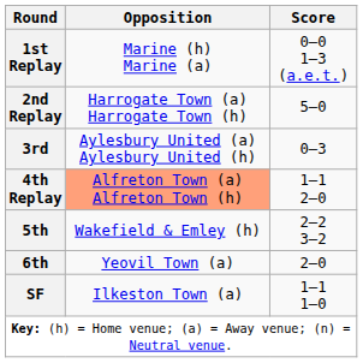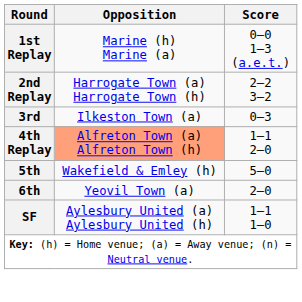 <table class="wikitable plainrowheaders" style="text-align:center;margin:0">
 <tr>
 <th scope="col" style="width:25px">Round</th>
 <th scope="col" style="width:175px">Opposition</th>
 <th scope="col" style="width:70px">Score</th>
 </tr>
 <tr>
 <th scope=row style="text-align:center">1st<br>Replay</th>
 <td><a href='#'>Marine</a> (h)<br><a href='#'>Marine</a> (a)</td>
 <td>0–0<br>1–3 (<a href='#'>a.e.t.</a>)</td>
 </tr>
 <tr>
 <th scope=row style="text-align:center">2nd<br>Replay</th>
 <td><a href='#'>Harrogate Town</a> (a)<br><a href='#'>Harrogate Town</a> (h)</td>
-<td>5–0</td>
+<td>2–2<br>3–2</td>
 </tr>
 <tr>
 <th scope=row style="text-align:center">3rd</th>
-<td><a href='#'>Aylesbury United</a> (a)<br><a href='#'>Aylesbury United</a> (h)</td>
+<td><a href='#'>Ilkeston Town</a> (a)</td>
 <td>0–3</td>
 </tr>
 <tr>
 <th scope=row style="text-align:center">4th<br>Replay</th>
 <td style="background: lightsalmon;"><a href='#'>Alfreton Town</a> (a)<br><a href='#'>Alfreton Town</a> (h)</td>
 <td>1–1<br>2–0</td>
 </tr>
 <tr>
 <th scope=row style="text-align:center">5th</th>
 <td><a href='#'>Wakefield & Emley</a> (h)</td>
-<td>2–2<br>3–2</td>
+<td>5–0</td>
 </tr>
 <tr>
 <th scope=row style="text-align:center">6th</th>
 <td><a href='#'>Yeovil Town</a> (a)</td>
 <td>2–0</td>
 </tr>
 <tr>
 <th scope=row style="text-align:center">SF</th>
-<td><a href='#'>Ilkeston Town</a> (a)</td>
+<td><a href='#'>Aylesbury United</a> (a)<br><a href='#'>Aylesbury United</a> (h)</td>
 <td>1–1<br>1–0</td>
 </tr>
 <tr>
 <td colspan="3" style="background-color:white"><small><strong>Key:</strong> (h) = Home venue; (a) = Away venue; (n) = <a href='#'>Neutral venue</a>.</small></td>
 </tr>
 </table>
